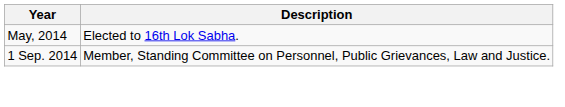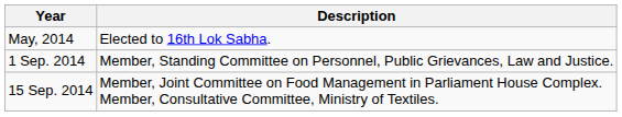 <table class="wikitable">
 <tr>
 <th>Year</th>
 <th>Description</th>
 </tr>
 <tr>
 <td>May, 2014</td>
 <td>Elected to <a href='#'>16th Lok Sabha</a>.</td>
 </tr>
 <tr>
 <td>1 Sep. 2014</td>
 <td>Member, Standing Committee on Personnel, Public Grievances, Law and Justice.</td>
 </tr>
+<tr>
+<td>15 Sep. 2014</td>
+<td>Member, Joint Committee on Food Management in Parliament House Complex.<br>Member, Consultative Committee, Ministry of Textiles.</td>
+</tr>
 </table>
